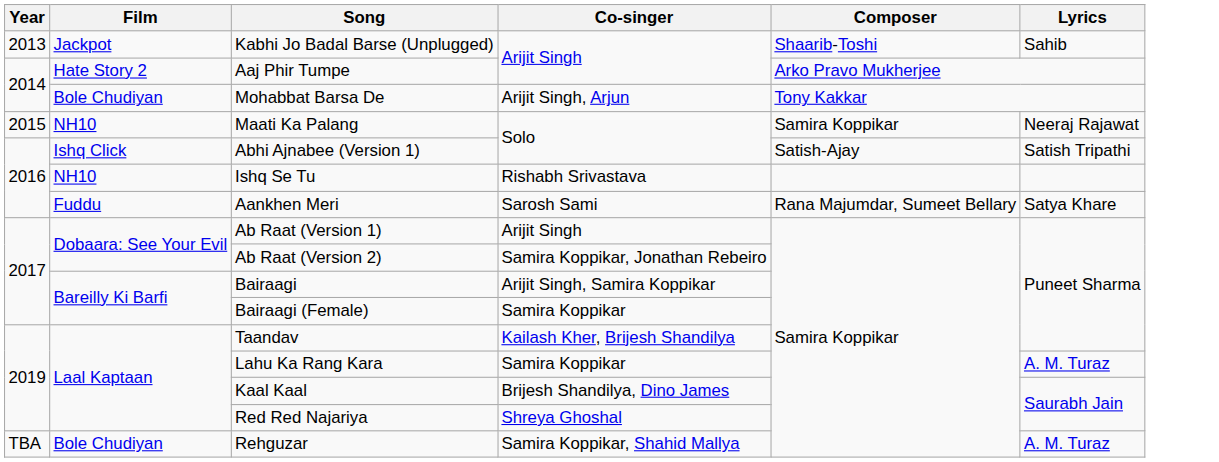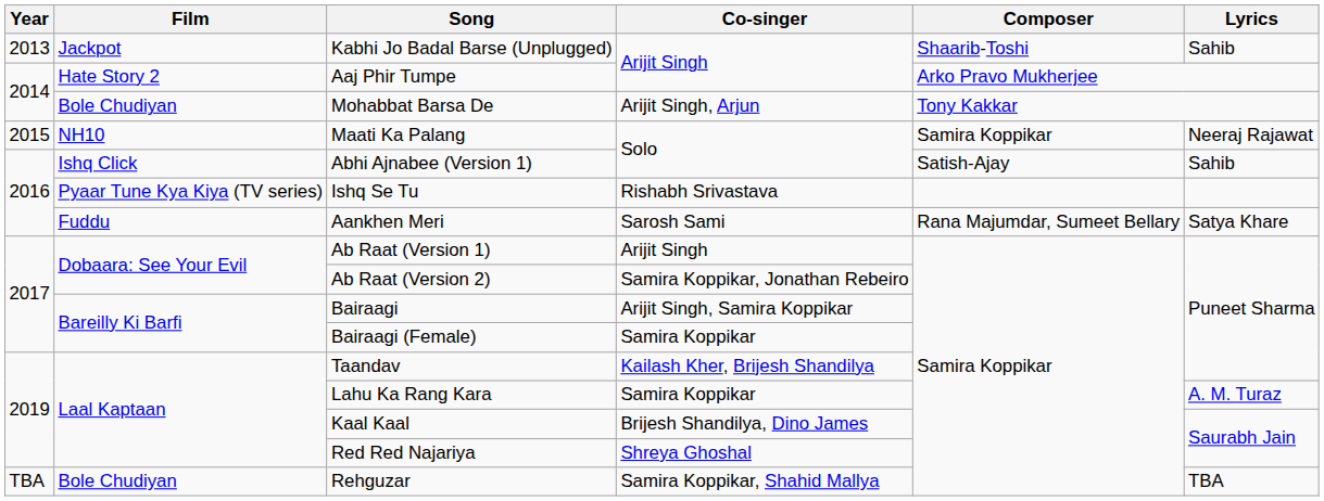 <table class="wikitable">
 <tr>
 <th>Year</th>
 <th>Film</th>
 <th>Song</th>
 <th>Co-singer</th>
 <th>Composer</th>
 <th>Lyrics</th>
 </tr>
 <tr>
 <td>2013</td>
 <td><a href='#'>Jackpot</a></td>
 <td>Kabhi Jo Badal Barse (Unplugged)</td>
 <td rowspan=2><a href='#'>Arijit Singh</a></td>
 <td><a href='#'>Shaarib</a>-<a href='#'>Toshi</a></td>
 <td>Sahib</td>
 </tr>
 <tr>
 <td rowspan="2">2014</td>
 <td><a href='#'>Hate Story 2</a></td>
 <td>Aaj Phir Tumpe</td>
 <td colspan=2><a href='#'>Arko Pravo Mukherjee</a></td>
 </tr>
 <tr>
 <td><a href='#'>Bole Chudiyan</a></td>
 <td>Mohabbat Barsa De</td>
 <td>Arijit Singh, <a href='#'>Arjun</a></td>
 <td colspan=2><a href='#'>Tony Kakkar</a></td>
 </tr>
 <tr>
 <td>2015</td>
 <td><a href='#'>NH10</a></td>
 <td>Maati Ka Palang</td>
 <td rowspan=2>Solo</td>
 <td>Samira Koppikar</td>
 <td>Neeraj Rajawat</td>
 </tr>
 <tr>
 <td rowspan="3">2016</td>
 <td><a href='#'>Ishq Click</a></td>
 <td>Abhi Ajnabee (Version 1)</td>
 <td>Satish-Ajay</td>
-<td>Satish Tripathi</td>
+<td>Sahib</td>
 </tr>
 <tr>
-<td><a href='#'>NH10</a></td>
+<td><a href='#'>Pyaar Tune Kya Kiya</a> (TV series)</td>
 <td>Ishq Se Tu</td>
 <td>Rishabh Srivastava</td>
 <td></td>
 <td></td>
 </tr>
 <tr>
 <td><a href='#'>Fuddu</a></td>
 <td>Aankhen Meri</td>
 <td>Sarosh Sami</td>
 <td>Rana Majumdar, Sumeet Bellary</td>
 <td>Satya Khare</td>
 </tr>
 <tr>
 <td rowspan="4">2017</td>
 <td rowspan=2><a href='#'>Dobaara: See Your Evil</a></td>
 <td>Ab Raat (Version 1)</td>
 <td>Arijit Singh</td>
 <td rowspan=9>Samira Koppikar</td>
 <td rowspan=5>Puneet Sharma</td>
 </tr>
 <tr>
 <td>Ab Raat (Version 2)</td>
 <td>Samira Koppikar, Jonathan Rebeiro</td>
 </tr>
 <tr>
 <td rowspan=2><a href='#'>Bareilly Ki Barfi</a></td>
 <td>Bairaagi</td>
 <td>Arijit Singh, Samira Koppikar</td>
 </tr>
 <tr>
 <td>Bairaagi (Female)</td>
 <td>Samira Koppikar</td>
 </tr>
 <tr>
 <td rowspan=4>2019</td>
 <td rowspan=4><a href='#'>Laal Kaptaan</a></td>
 <td>Taandav</td>
 <td><a href='#'>Kailash Kher</a>, <a href='#'>Brijesh Shandilya</a></td>
 </tr>
 <tr>
 <td>Lahu Ka Rang Kara</td>
 <td>Samira Koppikar</td>
 <td><a href='#'>A. M. Turaz</a></td>
 </tr>
 <tr>
 <td>Kaal Kaal</td>
 <td>Brijesh Shandilya, <a href='#'>Dino James</a></td>
 <td rowspan=2><a href='#'>Saurabh Jain</a></td>
 </tr>
 <tr>
 <td>Red Red Najariya</td>
 <td><a href='#'>Shreya Ghoshal</a></td>
 </tr>
 <tr>
 <td>TBA</td>
 <td><a href='#'>Bole Chudiyan</a></td>
 <td>Rehguzar</td>
 <td>Samira Koppikar, <a href='#'>Shahid Mallya</a></td>
-<td><a href='#'>A. M. Turaz</a></td>
+<td>TBA</td>
 </tr>
 </table>
